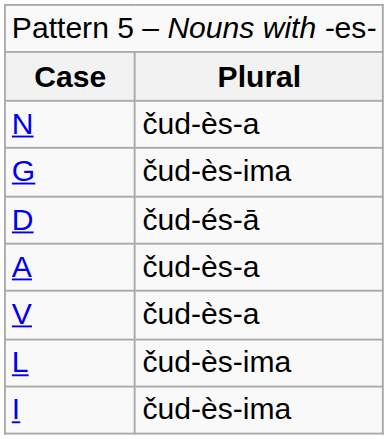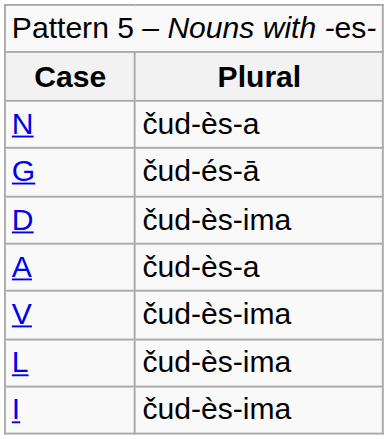 <table class="wikitable">
 <tr>
 <td colspan="5">Pattern 5 – <em>Nouns with -</em>es<em>-</em></td>
 </tr>
 <tr>
 <th>Case</th>
 <th>Plural</th>
 </tr>
 <tr>
 <td><a href='#'>N</a></td>
 <td>čud-ès-a</td>
 </tr>
 <tr>
 <td><a href='#'>G</a></td>
-<td>čud-ès-ima</td>
+<td>čud-és-ā</td>
 </tr>
 <tr>
 <td><a href='#'>D</a></td>
-<td>čud-és-ā</td>
+<td>čud-ès-ima</td>
 </tr>
 <tr>
 <td><a href='#'>A</a></td>
 <td>čud-ès-a</td>
 </tr>
 <tr>
 <td><a href='#'>V</a></td>
-<td>čud-ès-a</td>
+<td>čud-ès-ima</td>
 </tr>
 <tr>
 <td><a href='#'>L</a></td>
 <td>čud-ès-ima</td>
 </tr>
 <tr>
 <td><a href='#'>I</a></td>
 <td>čud-ès-ima</td>
 </tr>
 </table>
